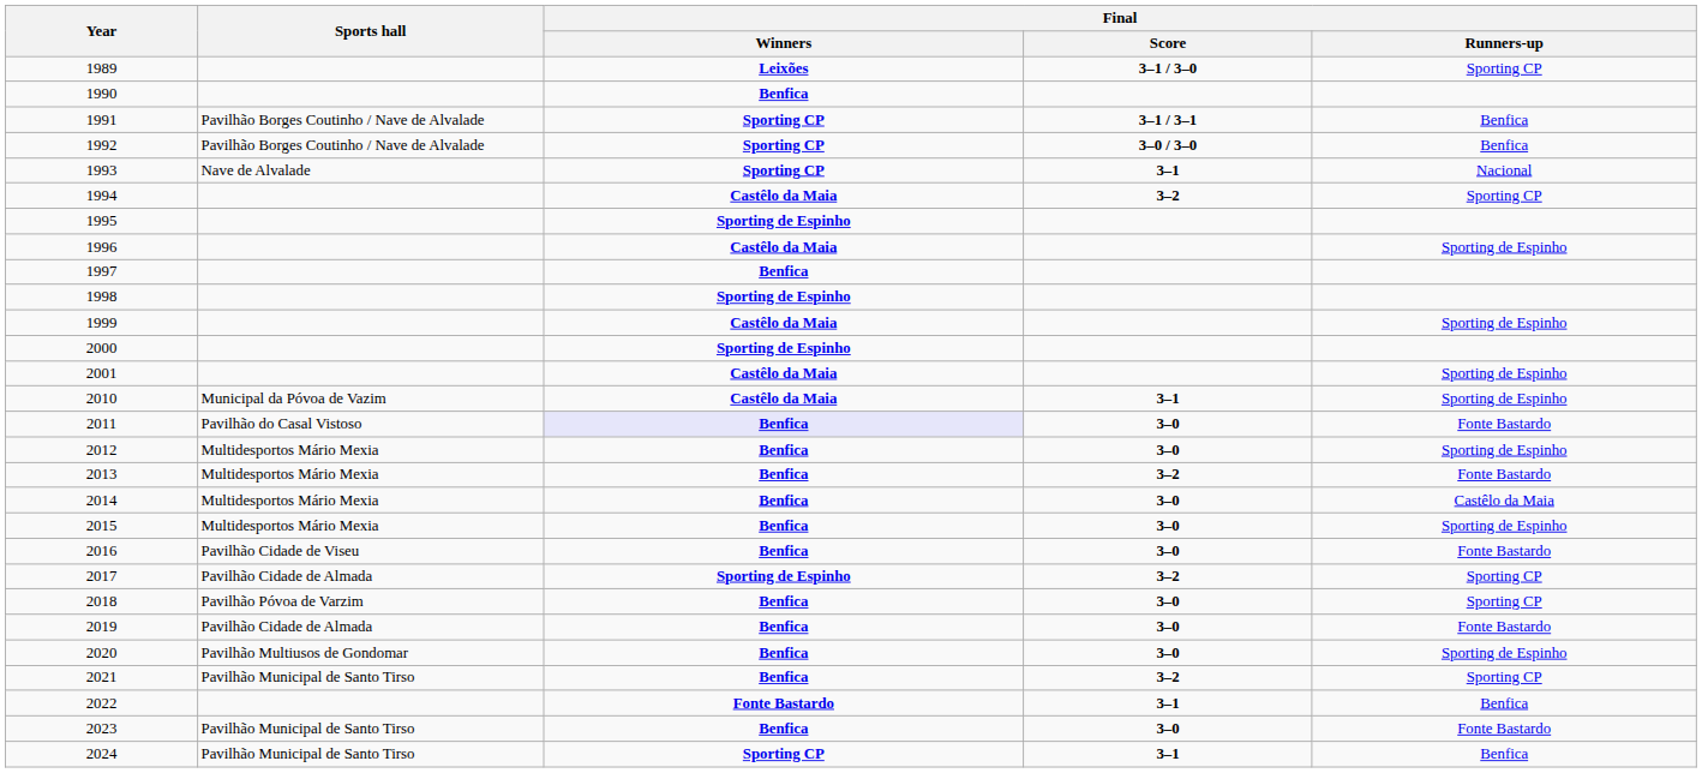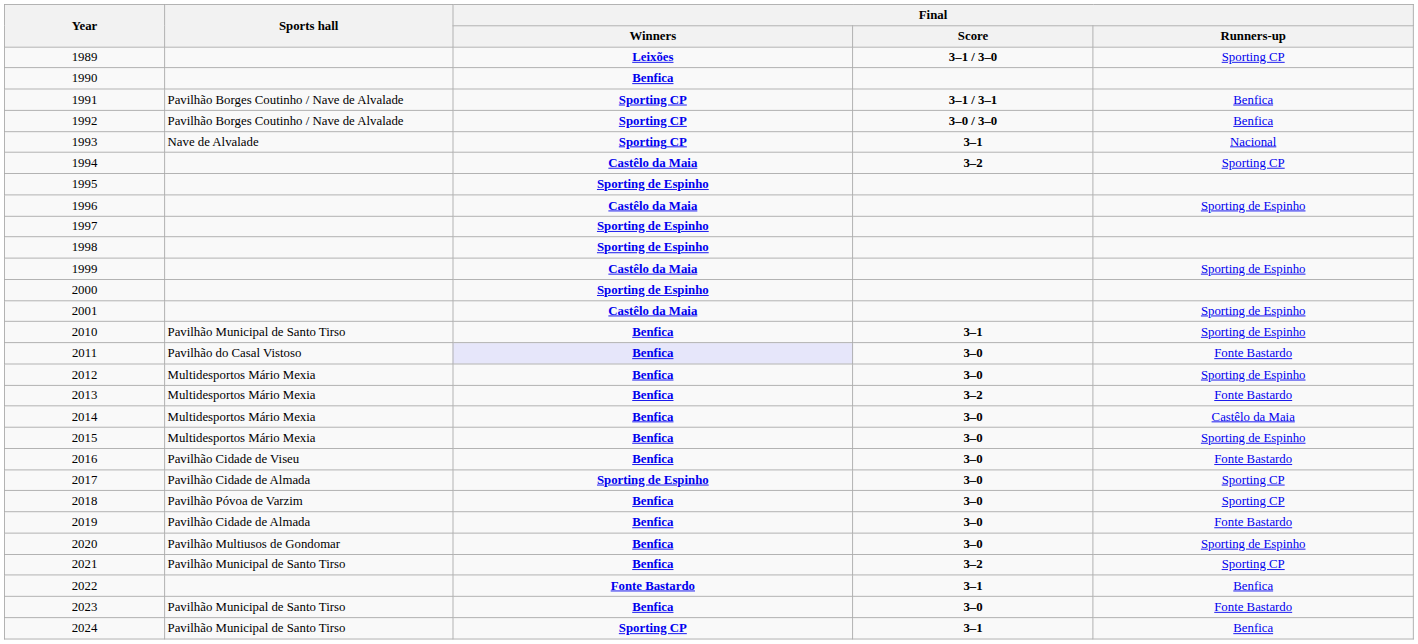 <table class="wikitable" style="font-size: 90%; text-align: center; width: 100%;">
 <tr>
 <th rowspan="2" width="10%">Year</th>
 <th rowspan="2" width="18%">Sports hall</th>
 <th colspan="3">Final</th>
 </tr>
 <tr>
 <th width="25%">Winners</th>
 <th width="15%">Score</th>
 <th width="20%">Runners-up</th>
 </tr>
 <tr>
 <td>1989</td>
 <td></td>
 <td><strong><a href='#'>Leixões</a></strong></td>
 <td><strong>3–1 / 3–0</strong></td>
 <td><a href='#'>Sporting CP</a></td>
 </tr>
 <tr>
 <td>1990</td>
 <td style="text-align:left;"></td>
 <td><strong><a href='#'>Benfica</a></strong></td>
 <td></td>
 <td></td>
 </tr>
 <tr>
 <td>1991</td>
 <td style="text-align:left;">Pavilhão Borges Coutinho / Nave de Alvalade</td>
 <td><strong><a href='#'>Sporting CP</a></strong></td>
 <td><strong>3–1 / 3–1</strong></td>
 <td><a href='#'>Benfica</a></td>
 </tr>
 <tr>
 <td>1992</td>
 <td style="text-align:left;">Pavilhão Borges Coutinho / Nave de Alvalade</td>
 <td><strong><a href='#'>Sporting CP</a></strong></td>
 <td><strong>3–0 / 3–0</strong></td>
 <td><a href='#'>Benfica</a></td>
 </tr>
 <tr>
 <td>1993</td>
 <td style="text-align:left;">Nave de Alvalade</td>
 <td><strong><a href='#'>Sporting CP</a></strong></td>
 <td><strong>3–1</strong></td>
 <td><a href='#'>Nacional</a></td>
 </tr>
 <tr>
 <td>1994</td>
 <td style="text-align:left;"></td>
 <td><strong><a href='#'>Castêlo da Maia</a></strong></td>
 <td><strong>3–2</strong></td>
 <td><a href='#'>Sporting CP</a></td>
 </tr>
 <tr>
 <td>1995</td>
 <td style="text-align:left;"></td>
 <td><strong><a href='#'>Sporting de Espinho</a></strong></td>
 <td></td>
 <td></td>
 </tr>
 <tr>
 <td>1996</td>
 <td style="text-align:left;"></td>
 <td><strong><a href='#'>Castêlo da Maia</a></strong></td>
 <td></td>
 <td><a href='#'>Sporting de Espinho</a></td>
 </tr>
 <tr>
 <td>1997</td>
 <td style="text-align:left;"></td>
-<td><strong><a href='#'>Benfica</a></strong></td>
+<td><strong><a href='#'>Sporting de Espinho</a></strong></td>
 <td></td>
 <td></td>
 </tr>
 <tr>
 <td>1998</td>
 <td style="text-align:left;"></td>
 <td><strong><a href='#'>Sporting de Espinho</a></strong></td>
 <td></td>
 <td></td>
 </tr>
 <tr>
 <td>1999</td>
 <td style="text-align:left;"></td>
 <td><strong><a href='#'>Castêlo da Maia</a></strong></td>
 <td></td>
 <td><a href='#'>Sporting de Espinho</a></td>
 </tr>
 <tr>
 <td>2000</td>
 <td style="text-align:left;"></td>
 <td><strong><a href='#'>Sporting de Espinho</a></strong></td>
 <td></td>
 <td></td>
 </tr>
 <tr>
 <td>2001</td>
 <td style="text-align:left;"></td>
 <td><strong><a href='#'>Castêlo da Maia</a></strong></td>
 <td></td>
 <td><a href='#'>Sporting de Espinho</a></td>
 </tr>
 <tr>
 <td>2010</td>
-<td style="text-align:left;">Municipal da Póvoa de Vazim</td>
-<td><strong><a href='#'>Castêlo da Maia</a></strong></td>
+<td style="text-align:left;">Pavilhão Municipal de Santo Tirso</td>
+<td><strong><a href='#'>Benfica</a></strong></td>
 <td><strong>3–1</strong></td>
 <td><a href='#'>Sporting de Espinho</a></td>
 </tr>
 <tr>
 <td>2011</td>
 <td style="text-align:left;">Pavilhão do Casal Vistoso</td>
 <td style="background: lavender;"><strong><a href='#'>Benfica</a></strong></td>
 <td><strong>3–0</strong></td>
 <td><a href='#'>Fonte Bastardo</a></td>
 </tr>
 <tr>
 <td>2012</td>
 <td style="text-align:left;">Multidesportos Mário Mexia</td>
 <td><strong><a href='#'>Benfica</a></strong></td>
 <td><strong>3–0</strong></td>
 <td><a href='#'>Sporting de Espinho</a></td>
 </tr>
 <tr>
 <td>2013</td>
 <td style="text-align:left;">Multidesportos Mário Mexia</td>
 <td><strong><a href='#'>Benfica</a></strong></td>
 <td><strong>3–2</strong></td>
 <td><a href='#'>Fonte Bastardo</a></td>
 </tr>
 <tr>
 <td>2014</td>
 <td style="text-align:left;">Multidesportos Mário Mexia</td>
 <td><strong><a href='#'>Benfica</a></strong></td>
 <td><strong>3–0</strong></td>
 <td><a href='#'>Castêlo da Maia</a></td>
 </tr>
 <tr>
 <td>2015</td>
 <td style="text-align:left;">Multidesportos Mário Mexia</td>
 <td><strong><a href='#'>Benfica</a></strong></td>
 <td><strong>3–0</strong></td>
 <td><a href='#'>Sporting de Espinho</a></td>
 </tr>
 <tr>
 <td>2016</td>
 <td style="text-align:left;">Pavilhão Cidade de Viseu</td>
 <td><strong><a href='#'>Benfica</a></strong></td>
 <td><strong>3–0</strong></td>
 <td><a href='#'>Fonte Bastardo</a></td>
 </tr>
 <tr>
 <td>2017</td>
 <td style="text-align:left;">Pavilhão Cidade de Almada</td>
 <td><strong><a href='#'>Sporting de Espinho</a></strong></td>
-<td><strong>3–2</strong></td>
+<td><strong>3–0</strong></td>
 <td><a href='#'>Sporting CP</a></td>
 </tr>
 <tr>
 <td>2018</td>
 <td style="text-align:left;">Pavilhão Póvoa de Varzim</td>
 <td><strong><a href='#'>Benfica</a></strong></td>
 <td><strong>3–0</strong></td>
 <td><a href='#'>Sporting CP</a></td>
 </tr>
 <tr>
 <td>2019</td>
 <td style="text-align:left;">Pavilhão Cidade de Almada</td>
 <td><strong><a href='#'>Benfica</a></strong></td>
 <td><strong>3–0</strong></td>
 <td><a href='#'>Fonte Bastardo</a></td>
 </tr>
 <tr>
 <td>2020</td>
 <td style="text-align:left;">Pavilhão Multiusos de Gondomar</td>
 <td><strong><a href='#'>Benfica</a></strong></td>
 <td><strong>3–0</strong></td>
 <td><a href='#'>Sporting de Espinho</a></td>
 </tr>
 <tr>
 <td>2021</td>
 <td style="text-align:left;">Pavilhão Municipal de Santo Tirso</td>
 <td><strong><a href='#'>Benfica</a></strong></td>
 <td><strong>3–2</strong></td>
 <td><a href='#'>Sporting CP</a></td>
 </tr>
 <tr>
 <td>2022</td>
 <td style="text-align:left;"></td>
 <td><strong><a href='#'>Fonte Bastardo</a></strong></td>
 <td><strong>3–1</strong></td>
 <td><a href='#'>Benfica</a></td>
 </tr>
 <tr>
 <td>2023</td>
 <td style="text-align:left;">Pavilhão Municipal de Santo Tirso</td>
 <td><strong><a href='#'>Benfica</a></strong></td>
 <td><strong>3–0</strong></td>
 <td><a href='#'>Fonte Bastardo</a></td>
 </tr>
 <tr>
 <td>2024</td>
 <td style="text-align:left;">Pavilhão Municipal de Santo Tirso</td>
 <td><strong><a href='#'>Sporting CP</a></strong></td>
 <td><strong>3–1</strong></td>
 <td><a href='#'>Benfica</a></td>
 </tr>
 </table>
